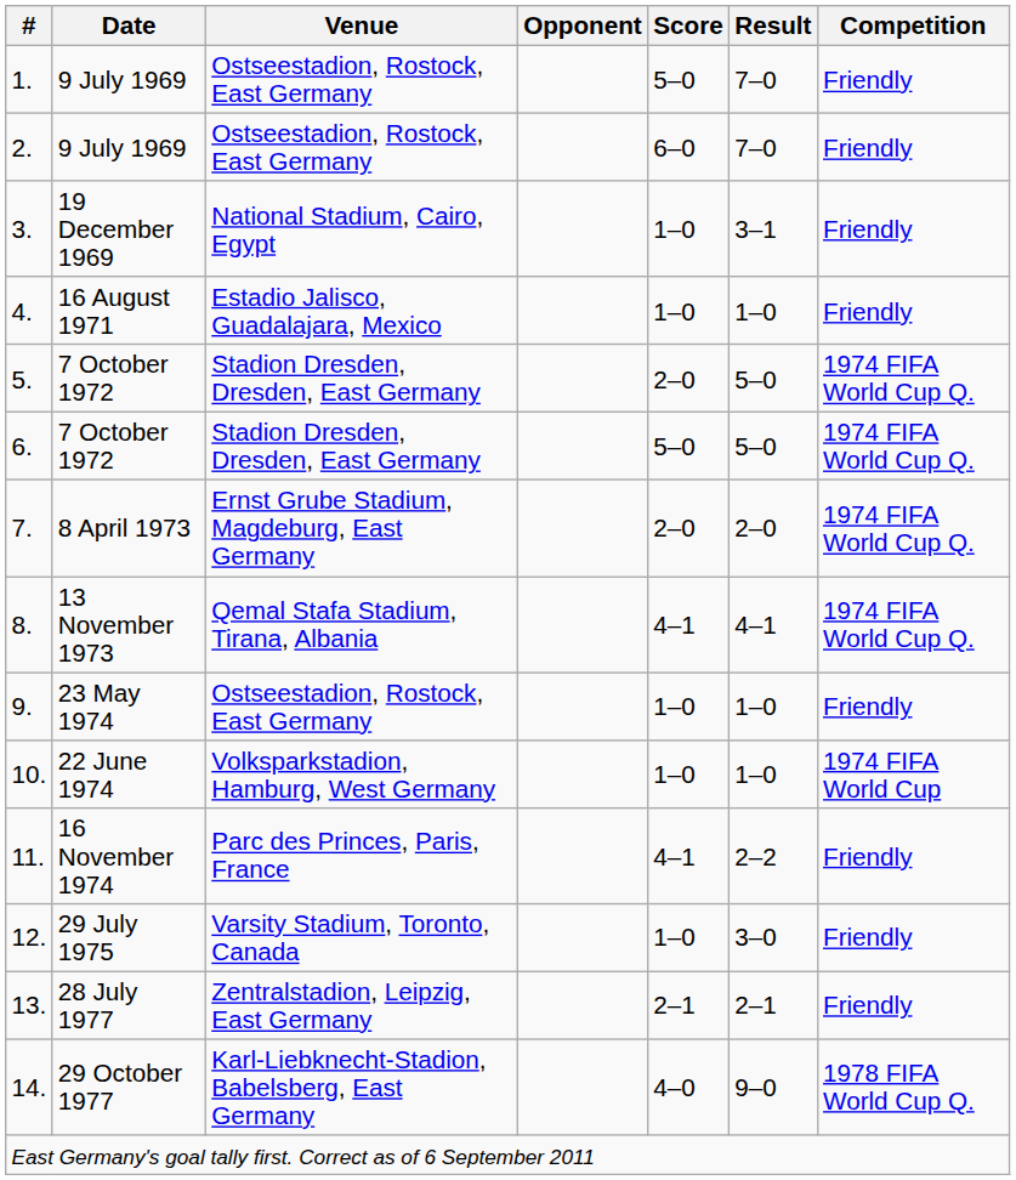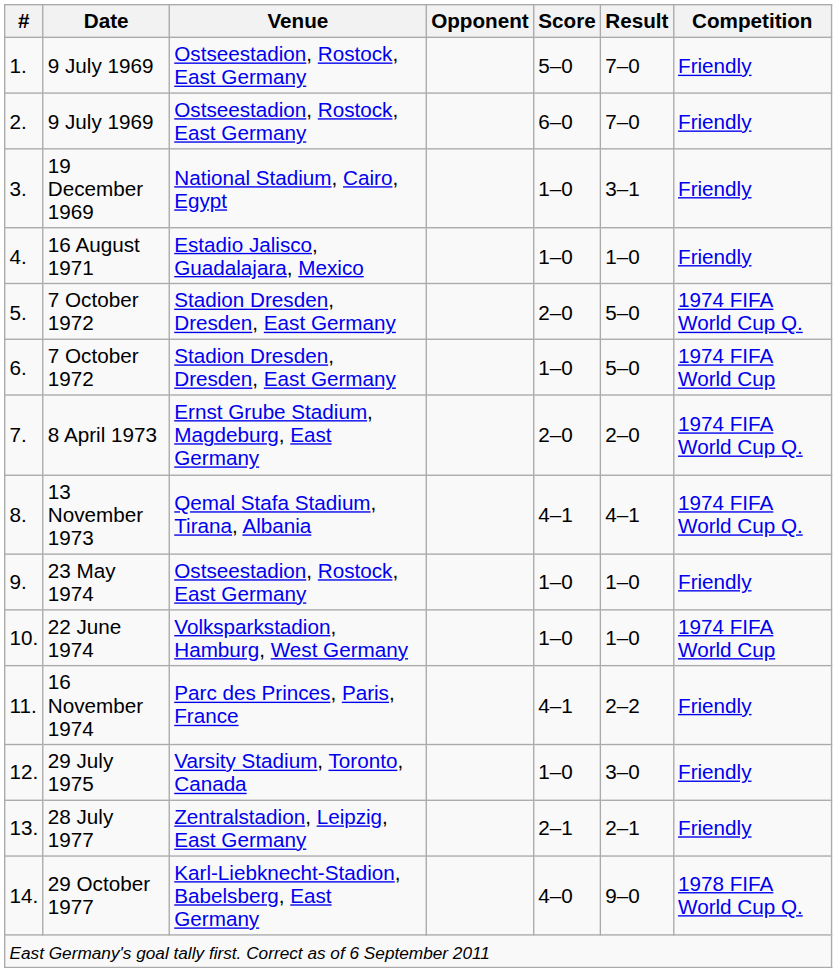 <table class="wikitable" style="font-size:95%;">
 <tr>
 <th>#</th>
 <th>Date</th>
 <th>Venue</th>
 <th>Opponent</th>
 <th>Score</th>
 <th>Result</th>
 <th>Competition</th>
 </tr>
 <tr>
 <td>1.</td>
 <td>9 July 1969</td>
 <td><a href='#'>Ostseestadion</a>, <a href='#'>Rostock</a>, <a href='#'>East Germany</a></td>
 <td></td>
 <td>5–0</td>
 <td>7–0</td>
 <td><a href='#'>Friendly</a></td>
 </tr>
 <tr>
 <td>2.</td>
 <td>9 July 1969</td>
 <td><a href='#'>Ostseestadion</a>, <a href='#'>Rostock</a>, <a href='#'>East Germany</a></td>
 <td></td>
 <td>6–0</td>
 <td>7–0</td>
 <td><a href='#'>Friendly</a></td>
 </tr>
 <tr>
 <td>3.</td>
 <td>19 December 1969</td>
 <td><a href='#'>National Stadium</a>, <a href='#'>Cairo</a>, <a href='#'>Egypt</a></td>
 <td></td>
 <td>1–0</td>
 <td>3–1</td>
 <td><a href='#'>Friendly</a></td>
 </tr>
 <tr>
 <td>4.</td>
 <td>16 August 1971</td>
 <td><a href='#'>Estadio Jalisco</a>, <a href='#'>Guadalajara</a>, <a href='#'>Mexico</a></td>
 <td></td>
 <td>1–0</td>
 <td>1–0</td>
 <td><a href='#'>Friendly</a></td>
 </tr>
 <tr>
 <td>5.</td>
 <td>7 October 1972</td>
 <td><a href='#'>Stadion Dresden</a>, <a href='#'>Dresden</a>, <a href='#'>East Germany</a></td>
 <td></td>
 <td>2–0</td>
 <td>5–0</td>
 <td><a href='#'>1974 FIFA World Cup Q.</a></td>
 </tr>
 <tr>
 <td>6.</td>
 <td>7 October 1972</td>
 <td><a href='#'>Stadion Dresden</a>, <a href='#'>Dresden</a>, <a href='#'>East Germany</a></td>
 <td></td>
+<td>1–0</td>
 <td>5–0</td>
-<td>5–0</td>
-<td><a href='#'>1974 FIFA World Cup Q.</a></td>
+<td><a href='#'>1974 FIFA World Cup</a></td>
 </tr>
 <tr>
 <td>7.</td>
 <td>8 April 1973</td>
 <td><a href='#'>Ernst Grube Stadium</a>, <a href='#'>Magdeburg</a>, <a href='#'>East Germany</a></td>
 <td></td>
 <td>2–0</td>
 <td>2–0</td>
 <td><a href='#'>1974 FIFA World Cup Q.</a></td>
 </tr>
 <tr>
 <td>8.</td>
 <td>13 November 1973</td>
 <td><a href='#'>Qemal Stafa Stadium</a>, <a href='#'>Tirana</a>, <a href='#'>Albania</a></td>
 <td></td>
 <td>4–1</td>
 <td>4–1</td>
 <td><a href='#'>1974 FIFA World Cup Q.</a></td>
 </tr>
 <tr>
 <td>9.</td>
 <td>23 May 1974</td>
 <td><a href='#'>Ostseestadion</a>, <a href='#'>Rostock</a>, <a href='#'>East Germany</a></td>
 <td></td>
 <td>1–0</td>
 <td>1–0</td>
 <td><a href='#'>Friendly</a></td>
 </tr>
 <tr>
 <td>10.</td>
 <td>22 June 1974</td>
 <td><a href='#'>Volksparkstadion</a>, <a href='#'>Hamburg</a>, <a href='#'>West Germany</a></td>
 <td></td>
 <td>1–0</td>
 <td>1–0</td>
 <td><a href='#'>1974 FIFA World Cup</a></td>
 </tr>
 <tr>
 <td>11.</td>
 <td>16 November 1974</td>
 <td><a href='#'>Parc des Princes</a>, <a href='#'>Paris</a>, <a href='#'>France</a></td>
 <td></td>
 <td>4–1</td>
 <td>2–2</td>
 <td><a href='#'>Friendly</a></td>
 </tr>
 <tr>
 <td>12.</td>
 <td>29 July 1975</td>
 <td><a href='#'>Varsity Stadium</a>, <a href='#'>Toronto</a>, <a href='#'>Canada</a></td>
 <td></td>
 <td>1–0</td>
 <td>3–0</td>
 <td><a href='#'>Friendly</a></td>
 </tr>
 <tr>
 <td>13.</td>
 <td>28 July 1977</td>
 <td><a href='#'>Zentralstadion</a>, <a href='#'>Leipzig</a>, <a href='#'>East Germany</a></td>
 <td></td>
 <td>2–1</td>
 <td>2–1</td>
 <td><a href='#'>Friendly</a></td>
 </tr>
 <tr>
 <td>14.</td>
 <td>29 October 1977</td>
 <td><a href='#'>Karl-Liebknecht-Stadion</a>, <a href='#'>Babelsberg</a>, <a href='#'>East Germany</a></td>
 <td></td>
 <td>4–0</td>
 <td>9–0</td>
 <td><a href='#'>1978 FIFA World Cup Q.</a></td>
 </tr>
 <tr>
 <td colspan="12"><small><em>East Germany's goal tally first. Correct as of 6 September 2011</em></small></td>
 </tr>
 <tr>
 </tr>
 </table>
